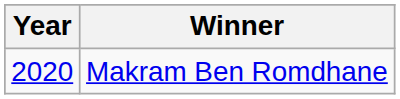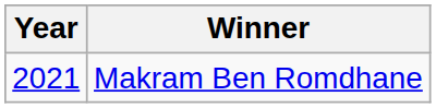 <table class=wikitable>
 <tr>
 <th>Year</th>
 <th>Winner</th>
 </tr>
 <tr>
-<td><a href='#'>2020</a></td>
+<td><a href='#'>2021</a></td>
 <td> <a href='#'>Makram Ben Romdhane</a></td>
 </tr>
 </table>
